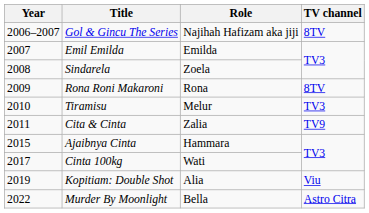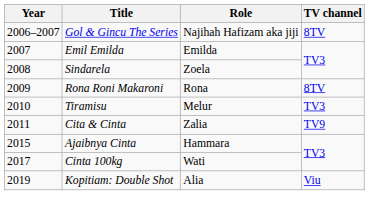 <table class="wikitable">
 <tr>
 <th>Year</th>
 <th>Title</th>
 <th>Role</th>
 <th>TV channel</th>
 </tr>
 <tr>
 <td>2006–2007</td>
 <td><em><a href='#'>Gol & Gincu The Series</a></em></td>
 <td>Najihah Hafizam aka jiji</td>
 <td><a href='#'>8TV</a></td>
 </tr>
 <tr>
 <td>2007</td>
 <td><em>Emil Emilda</em></td>
 <td>Emilda</td>
 <td rowspan="2"><a href='#'>TV3</a></td>
 </tr>
 <tr>
 <td>2008</td>
 <td><em>Sindarela</em></td>
 <td>Zoela</td>
 </tr>
 <tr>
 <td>2009</td>
 <td><em>Rona Roni Makaroni</em></td>
 <td>Rona</td>
 <td><a href='#'>8TV</a></td>
 </tr>
 <tr>
 <td>2010</td>
 <td><em>Tiramisu</em></td>
 <td>Melur</td>
 <td><a href='#'>TV3</a></td>
 </tr>
 <tr>
 <td>2011</td>
 <td><em>Cita & Cinta</em></td>
 <td>Zalia</td>
 <td><a href='#'>TV9</a></td>
 </tr>
 <tr>
 <td>2015</td>
 <td><em>Ajaibnya Cinta</em></td>
 <td>Hammara</td>
 <td rowspan="2"><a href='#'>TV3</a></td>
 </tr>
 <tr>
 <td>2017</td>
 <td><em>Cinta 100kg</em></td>
 <td>Wati</td>
 </tr>
 <tr>
 <td>2019</td>
 <td><em>Kopitiam: Double Shot</em></td>
 <td>Alia</td>
 <td><a href='#'>Viu</a></td>
 </tr>
-<tr>
-<td>2022</td>
-<td><em>Murder By Moonlight</em></td>
-<td>Bella</td>
-<td><a href='#'>Astro Citra</a></td>
-</tr>
 </table>
